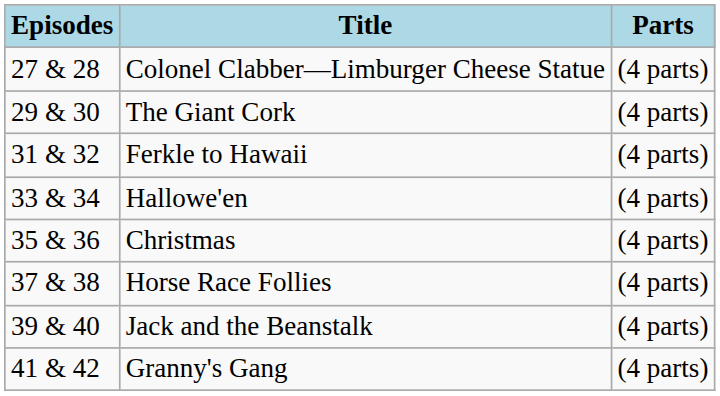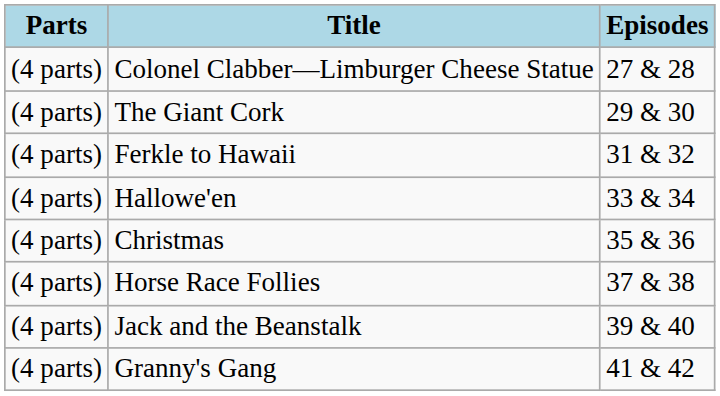 <table class="wikitable collapsible">
 <tr bgcolor="#ADD8E6">
+<th style="background-color:#ADD8E6;">Parts</th>
+<th style="background-color:#ADD8E6;">Title</th>
 <th style="background-color:#ADD8E6;">Episodes</th>
-<th style="background-color:#ADD8E6;">Title</th>
-<th style="background-color:#ADD8E6;">Parts</th>
 </tr>
 <tr>
+<td>(4 parts)</td>
+<td>Colonel Clabber—Limburger Cheese Statue</td>
 <td>27 & 28</td>
-<td>Colonel Clabber—Limburger Cheese Statue</td>
-<td>(4 parts)</td>
 </tr>
 <tr>
+<td>(4 parts)</td>
+<td>The Giant Cork</td>
 <td>29 & 30</td>
-<td>The Giant Cork</td>
-<td>(4 parts)</td>
 </tr>
 <tr>
+<td>(4 parts)</td>
+<td>Ferkle to Hawaii</td>
 <td>31 & 32</td>
-<td>Ferkle to Hawaii</td>
-<td>(4 parts)</td>
 </tr>
 <tr>
+<td>(4 parts)</td>
+<td>Hallowe'en</td>
 <td>33 & 34</td>
-<td>Hallowe'en</td>
-<td>(4 parts)</td>
 </tr>
 <tr>
+<td>(4 parts)</td>
+<td>Christmas</td>
 <td>35 & 36</td>
-<td>Christmas</td>
-<td>(4 parts)</td>
 </tr>
 <tr>
+<td>(4 parts)</td>
+<td>Horse Race Follies</td>
 <td>37 & 38</td>
-<td>Horse Race Follies</td>
-<td>(4 parts)</td>
 </tr>
 <tr>
+<td>(4 parts)</td>
+<td>Jack and the Beanstalk</td>
 <td>39 & 40</td>
-<td>Jack and the Beanstalk</td>
-<td>(4 parts)</td>
 </tr>
 <tr>
+<td>(4 parts)</td>
+<td>Granny's Gang</td>
 <td>41 & 42</td>
-<td>Granny's Gang</td>
-<td>(4 parts)</td>
 </tr>
 </table>
